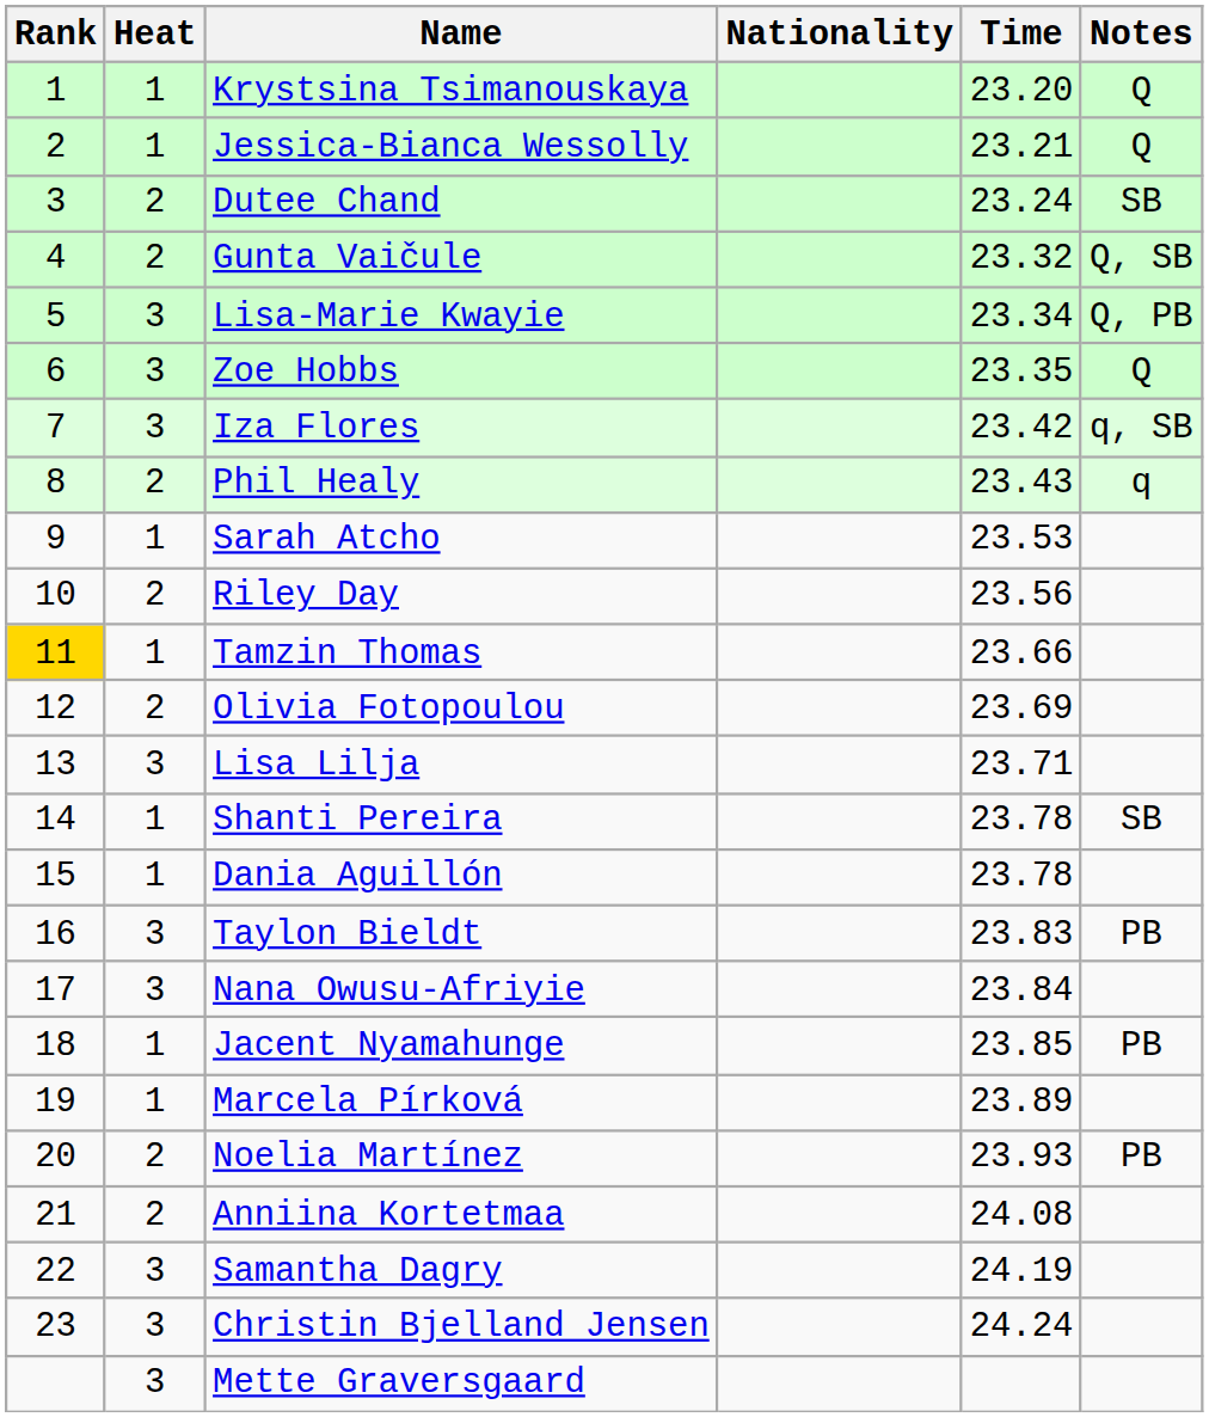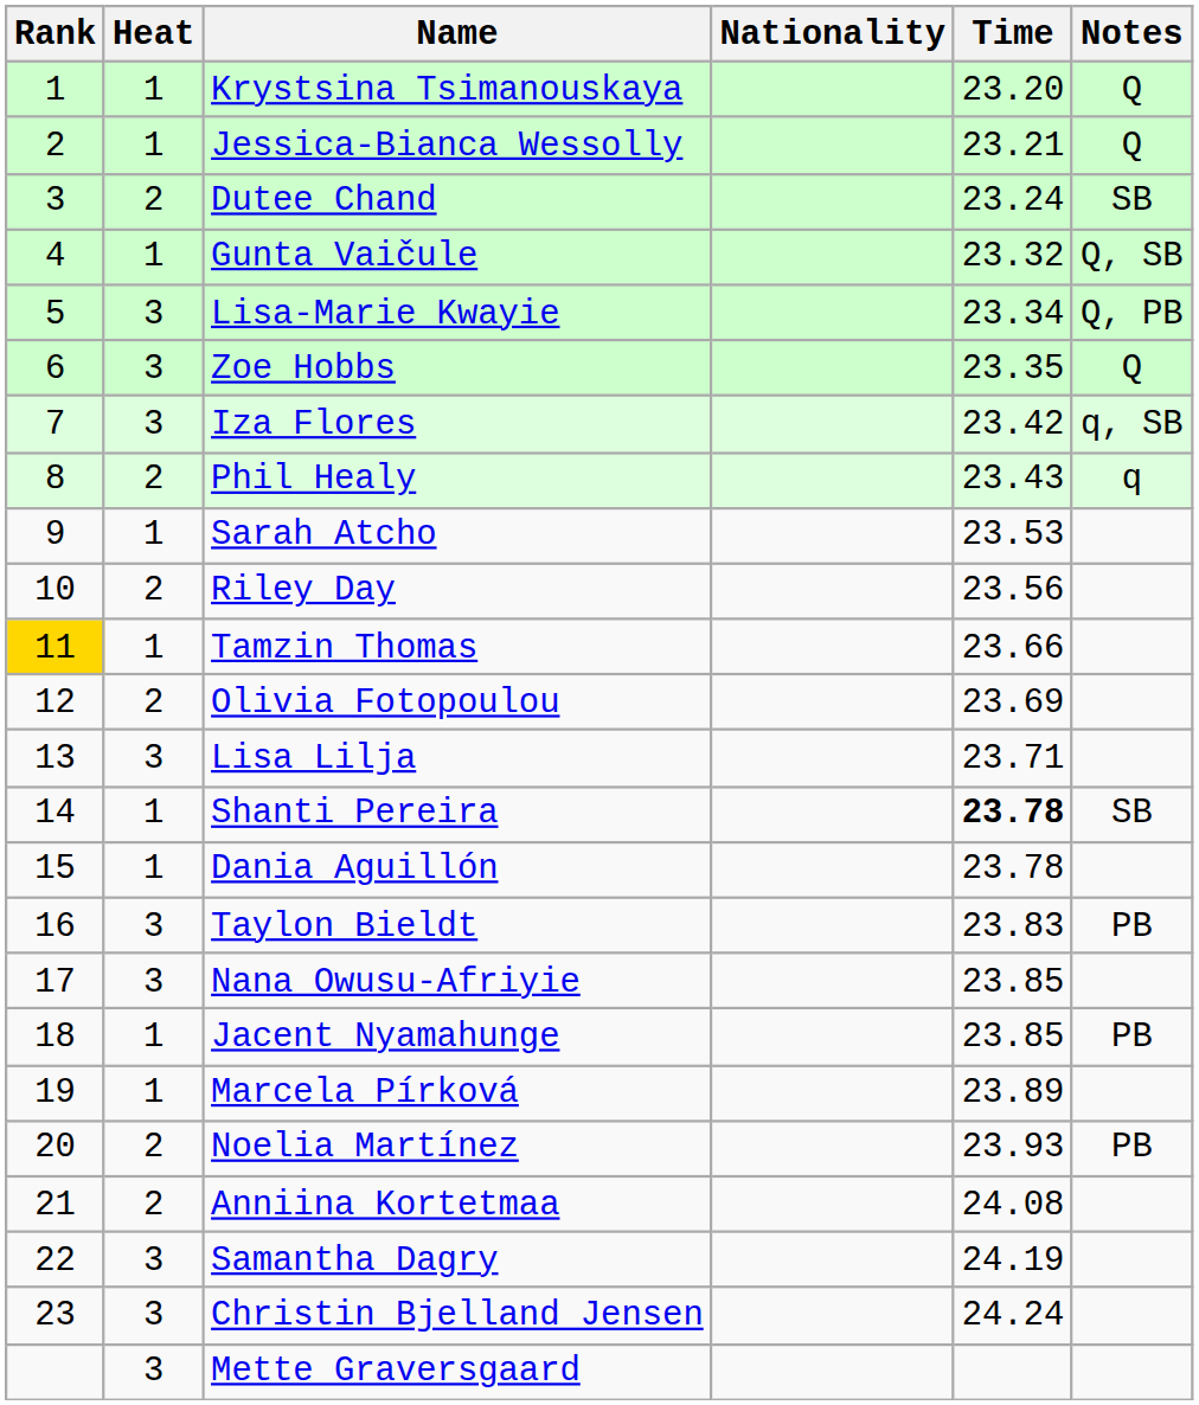 <table class="wikitable sortable" style="text-align:center">
 <tr>
 <th>Rank</th>
 <th>Heat</th>
 <th>Name</th>
 <th>Nationality</th>
 <th>Time</th>
 <th>Notes</th>
 </tr>
 <tr bgcolor=ccffcc>
 <td>1</td>
 <td>1</td>
 <td align=left><a href='#'>Krystsina Tsimanouskaya</a></td>
 <td align=left></td>
 <td>23.20</td>
 <td>Q</td>
 </tr>
 <tr bgcolor=ccffcc>
 <td>2</td>
 <td>1</td>
 <td align=left><a href='#'>Jessica-Bianca Wessolly</a></td>
 <td align=left></td>
 <td>23.21</td>
 <td>Q</td>
 </tr>
 <tr bgcolor=ccffcc>
 <td>3</td>
 <td>2</td>
 <td align=left><a href='#'>Dutee Chand</a></td>
 <td align=left></td>
 <td>23.24</td>
 <td>SB</td>
 </tr>
 <tr bgcolor=ccffcc>
 <td>4</td>
-<td>2</td>
+<td>1</td>
 <td align=left><a href='#'>Gunta Vaičule</a></td>
 <td align=left></td>
 <td>23.32</td>
 <td>Q, SB</td>
 </tr>
 <tr bgcolor=ccffcc>
 <td>5</td>
 <td>3</td>
 <td align=left><a href='#'>Lisa-Marie Kwayie</a></td>
 <td align=left></td>
 <td>23.34</td>
 <td>Q, PB</td>
 </tr>
 <tr bgcolor=ccffcc>
 <td>6</td>
 <td>3</td>
 <td align=left><a href='#'>Zoe Hobbs</a></td>
 <td align=left></td>
 <td>23.35</td>
 <td>Q</td>
 </tr>
 <tr bgcolor=ddffdd>
 <td>7</td>
 <td>3</td>
 <td align=left><a href='#'>Iza Flores</a></td>
 <td align=left></td>
 <td>23.42</td>
 <td>q, SB</td>
 </tr>
 <tr bgcolor=ddffdd>
 <td>8</td>
 <td>2</td>
 <td align=left><a href='#'>Phil Healy</a></td>
 <td align=left></td>
 <td>23.43</td>
 <td>q</td>
 </tr>
 <tr>
 <td>9</td>
 <td>1</td>
 <td align=left><a href='#'>Sarah Atcho</a></td>
 <td align=left></td>
 <td>23.53</td>
 <td></td>
 </tr>
 <tr>
 <td>10</td>
 <td>2</td>
 <td align=left><a href='#'>Riley Day</a></td>
 <td align=left></td>
 <td>23.56</td>
 <td></td>
 </tr>
 <tr>
 <td style="background: gold;">11</td>
 <td>1</td>
 <td align=left><a href='#'>Tamzin Thomas</a></td>
 <td align=left></td>
 <td>23.66</td>
 <td></td>
 </tr>
 <tr>
 <td>12</td>
 <td>2</td>
 <td align=left><a href='#'>Olivia Fotopoulou</a></td>
 <td align=left></td>
 <td>23.69</td>
 <td></td>
 </tr>
 <tr>
 <td>13</td>
 <td>3</td>
 <td align=left><a href='#'>Lisa Lilja</a></td>
 <td align=left></td>
 <td>23.71</td>
 <td></td>
 </tr>
 <tr>
 <td>14</td>
 <td>1</td>
 <td align=left><a href='#'>Shanti Pereira</a></td>
 <td align=left></td>
-<td>23.78</td>
+<td><strong>23.78</strong></td>
 <td>SB</td>
 </tr>
 <tr>
 <td>15</td>
 <td>1</td>
 <td align=left><a href='#'>Dania Aguillón</a></td>
 <td align=left></td>
 <td>23.78</td>
 <td></td>
 </tr>
 <tr>
 <td>16</td>
 <td>3</td>
 <td align=left><a href='#'>Taylon Bieldt</a></td>
 <td align=left></td>
 <td>23.83</td>
 <td>PB</td>
 </tr>
 <tr>
 <td>17</td>
 <td>3</td>
 <td align=left><a href='#'>Nana Owusu-Afriyie</a></td>
 <td align=left></td>
-<td>23.84</td>
+<td>23.85</td>
 <td></td>
 </tr>
 <tr>
 <td>18</td>
 <td>1</td>
 <td align=left><a href='#'>Jacent Nyamahunge</a></td>
 <td align=left></td>
 <td>23.85</td>
 <td>PB</td>
 </tr>
 <tr>
 <td>19</td>
 <td>1</td>
 <td align=left><a href='#'>Marcela Pírková</a></td>
 <td align=left></td>
 <td>23.89</td>
 <td></td>
 </tr>
 <tr>
 <td>20</td>
 <td>2</td>
 <td align=left><a href='#'>Noelia Martínez</a></td>
 <td align=left></td>
 <td>23.93</td>
 <td>PB</td>
 </tr>
 <tr>
 <td>21</td>
 <td>2</td>
 <td align=left><a href='#'>Anniina Kortetmaa</a></td>
 <td align=left></td>
 <td>24.08</td>
 <td></td>
 </tr>
 <tr>
 <td>22</td>
 <td>3</td>
 <td align=left><a href='#'>Samantha Dagry</a></td>
 <td align=left></td>
 <td>24.19</td>
 <td></td>
 </tr>
 <tr>
 <td>23</td>
 <td>3</td>
 <td align=left><a href='#'>Christin Bjelland Jensen</a></td>
 <td align=left></td>
 <td>24.24</td>
 <td></td>
 </tr>
 <tr>
 <td></td>
 <td>3</td>
 <td align=left><a href='#'>Mette Graversgaard</a></td>
 <td align=left></td>
 <td></td>
 <td></td>
 </tr>
 </table>
